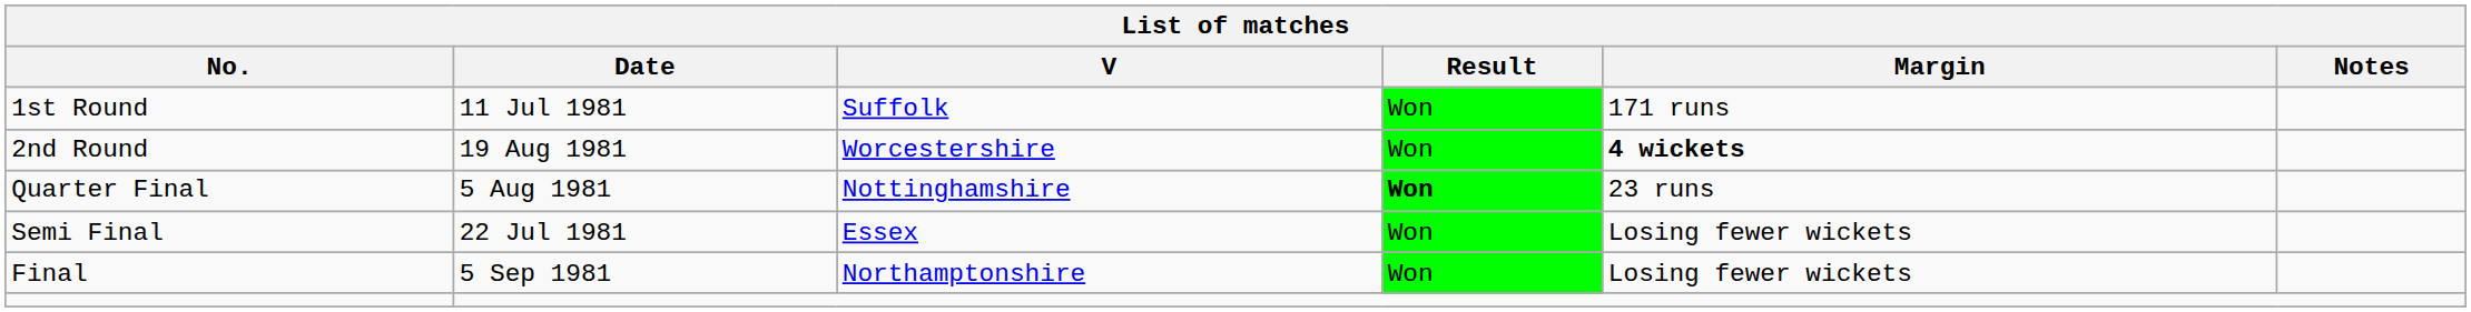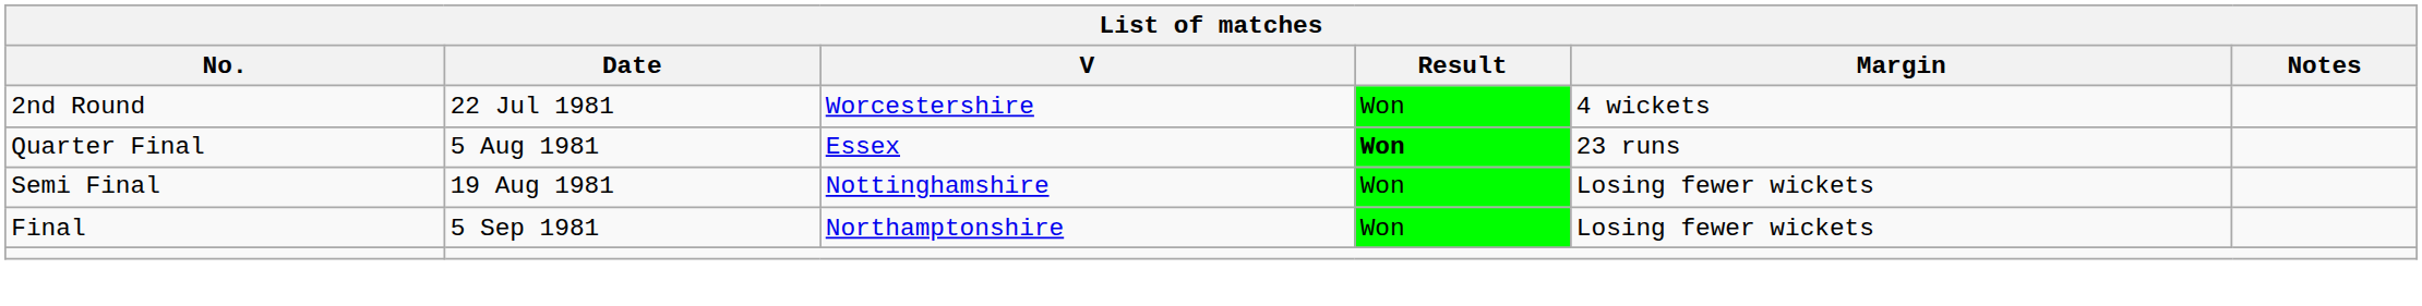 <table class="wikitable" width="100%">
 <tr>
 <th bgcolor="#efefef" colspan=6>List of matches</th>
 </tr>
 <tr bgcolor="#efefef">
 <th>No.</th>
 <th>Date</th>
 <th>V</th>
 <th>Result</th>
 <th>Margin</th>
 <th>Notes</th>
 </tr>
 <tr>
-<td>1st Round</td>
-<td>11 Jul 1981</td>
-<td><a href='#'>Suffolk</a>  <br> </td>
-<td bgcolor="#00FF00">Won</td>
-<td>171 runs</td>
-<td></td>
-</tr>
-<tr>
 <td>2nd Round</td>
-<td>19 Aug 1981</td>
+<td>22 Jul 1981</td>
 <td><a href='#'>Worcestershire</a> <br> </td>
 <td bgcolor="#00FF00">Won</td>
-<td><strong>4 wickets</strong></td>
+<td>4 wickets</td>
 <td></td>
 </tr>
 <tr>
 <td>Quarter Final</td>
 <td>5 Aug 1981</td>
-<td><a href='#'>Nottinghamshire</a> <br> </td>
+<td><a href='#'>Essex</a> <br> </td>
 <td bgcolor="#00FF00"><strong>Won</strong></td>
 <td>23 runs</td>
 <td></td>
 </tr>
 <tr>
 <td>Semi Final</td>
-<td>22 Jul 1981</td>
-<td><a href='#'>Essex</a> <br> </td>
+<td>19 Aug 1981</td>
+<td><a href='#'>Nottinghamshire</a> <br> </td>
 <td bgcolor="#00FF00">Won</td>
 <td>Losing fewer wickets</td>
 <td></td>
 </tr>
 <tr>
 <td>Final</td>
 <td>5 Sep 1981</td>
 <td><a href='#'>Northamptonshire</a> <br> </td>
 <td bgcolor="#00FF00">Won</td>
 <td>Losing fewer wickets</td>
 <td></td>
 </tr>
 <tr>
 <td></td>
 </tr>
 </table>
